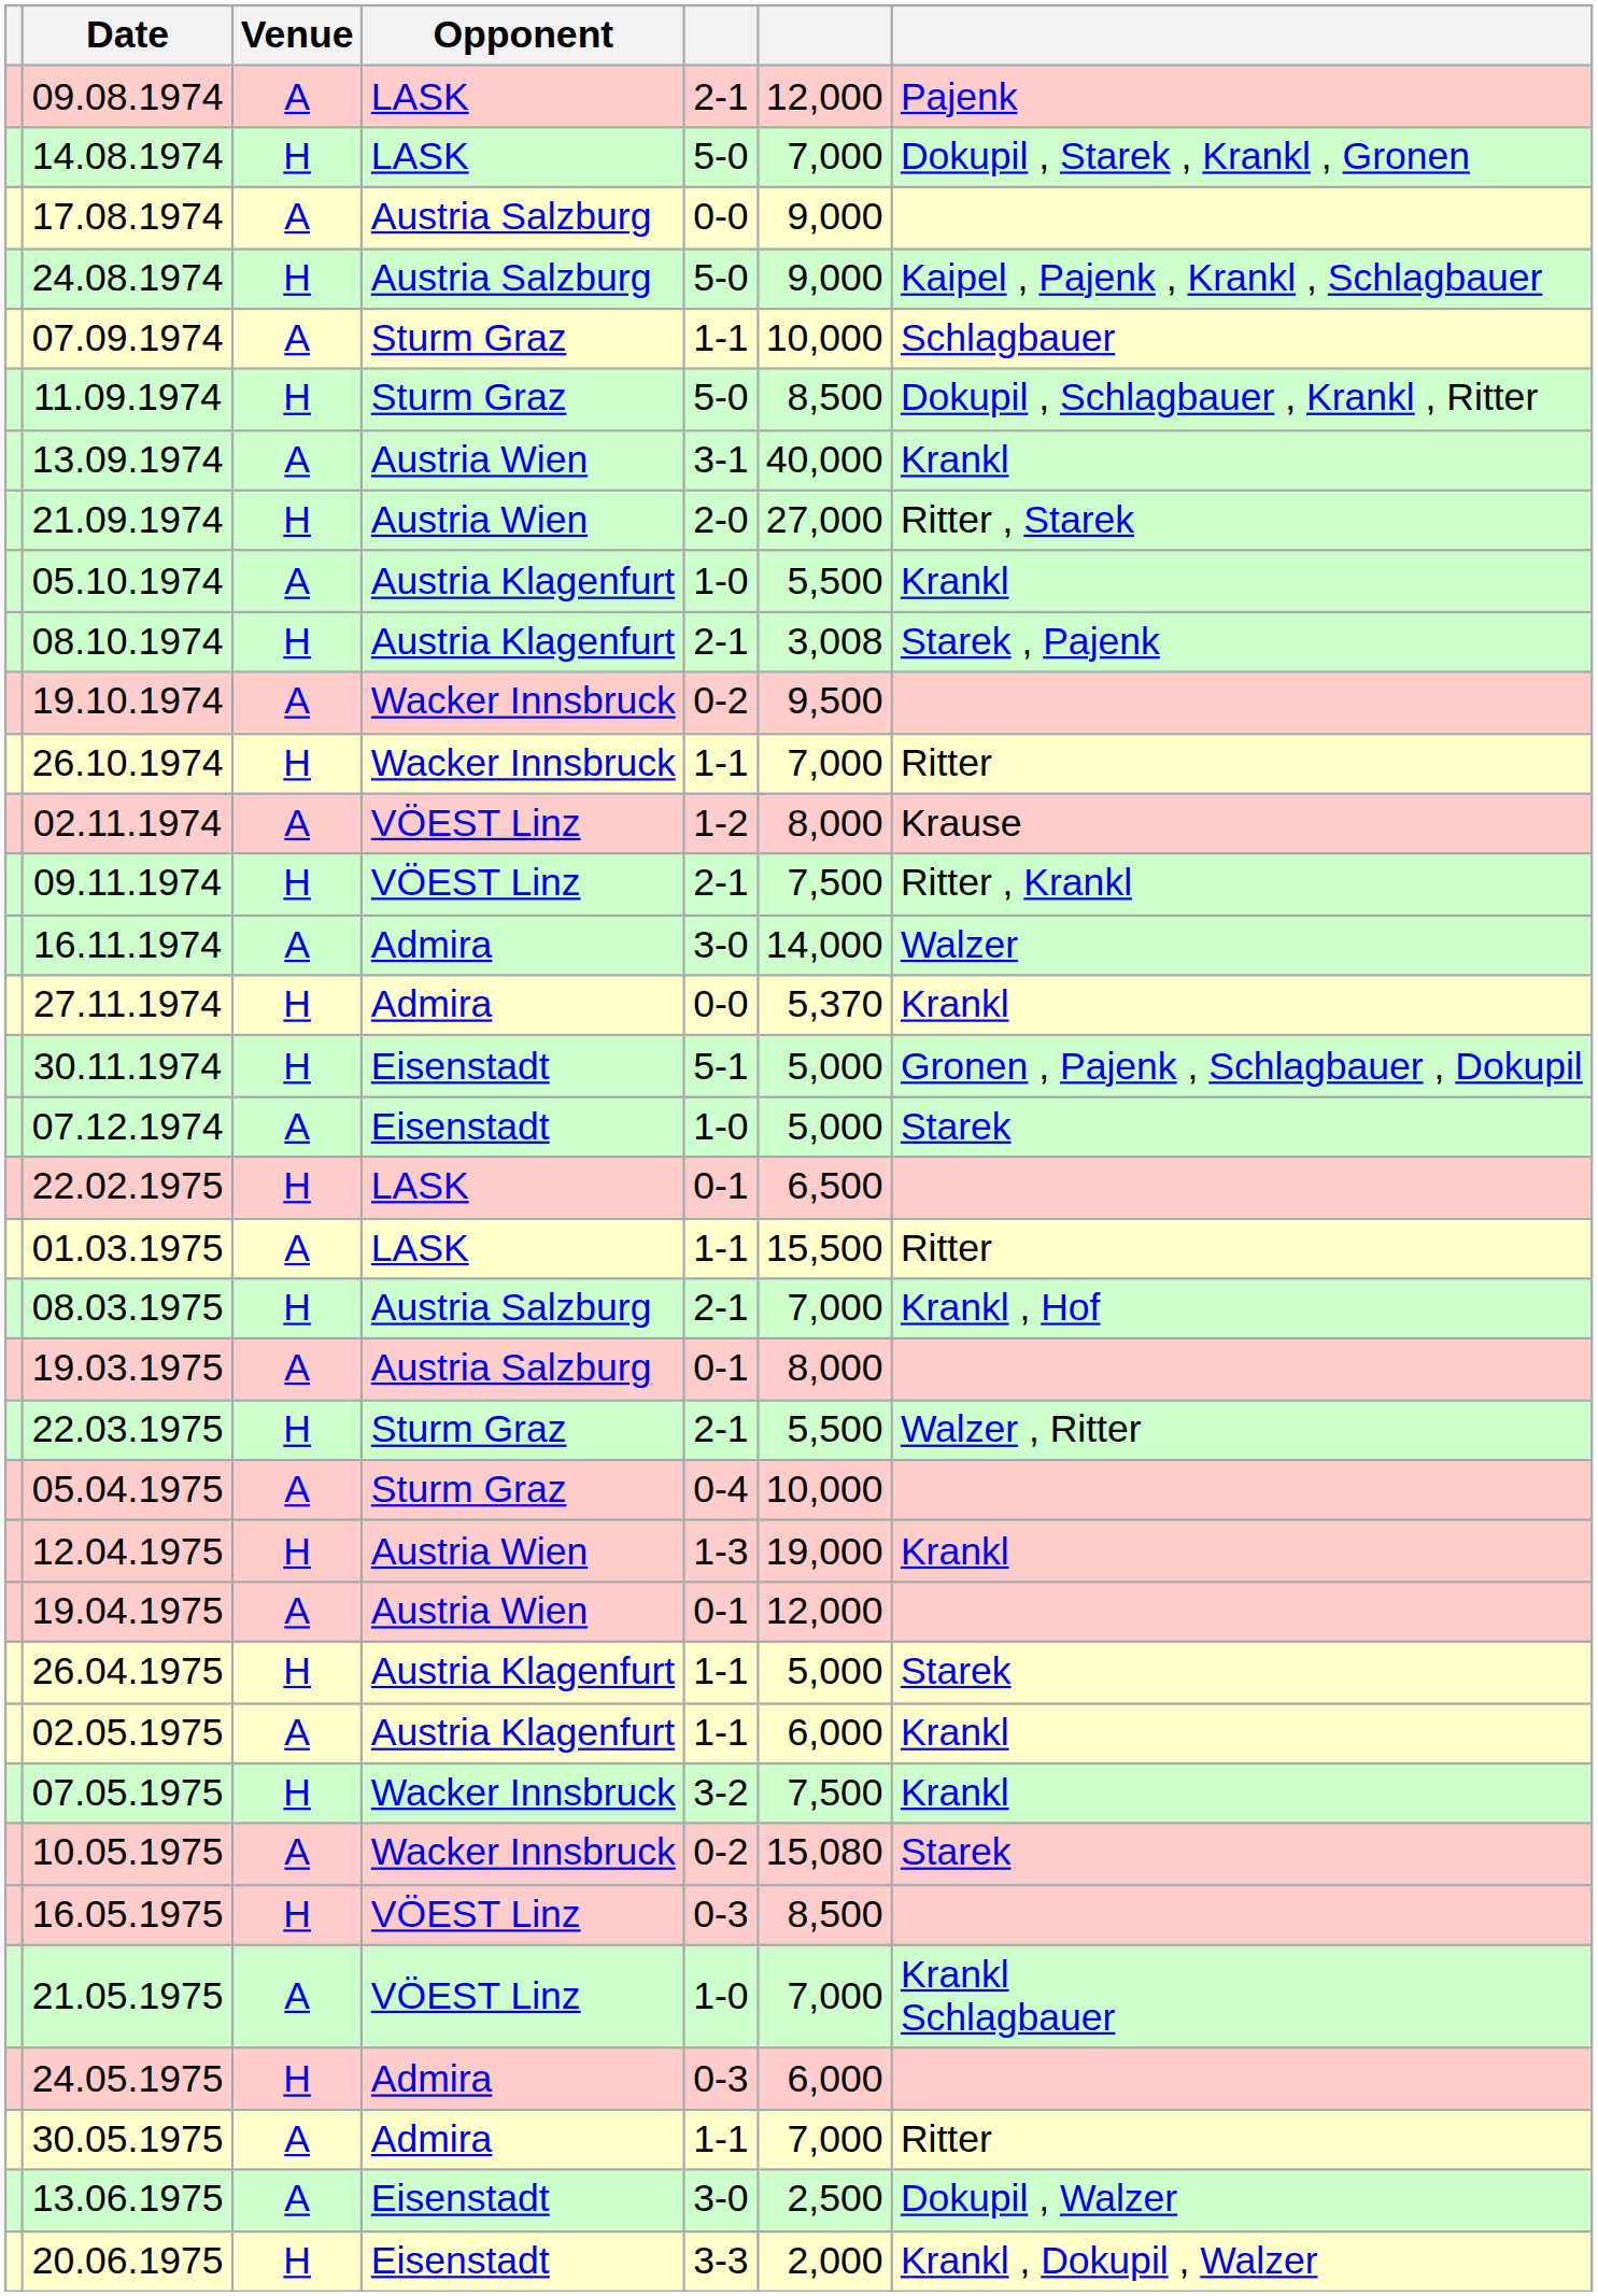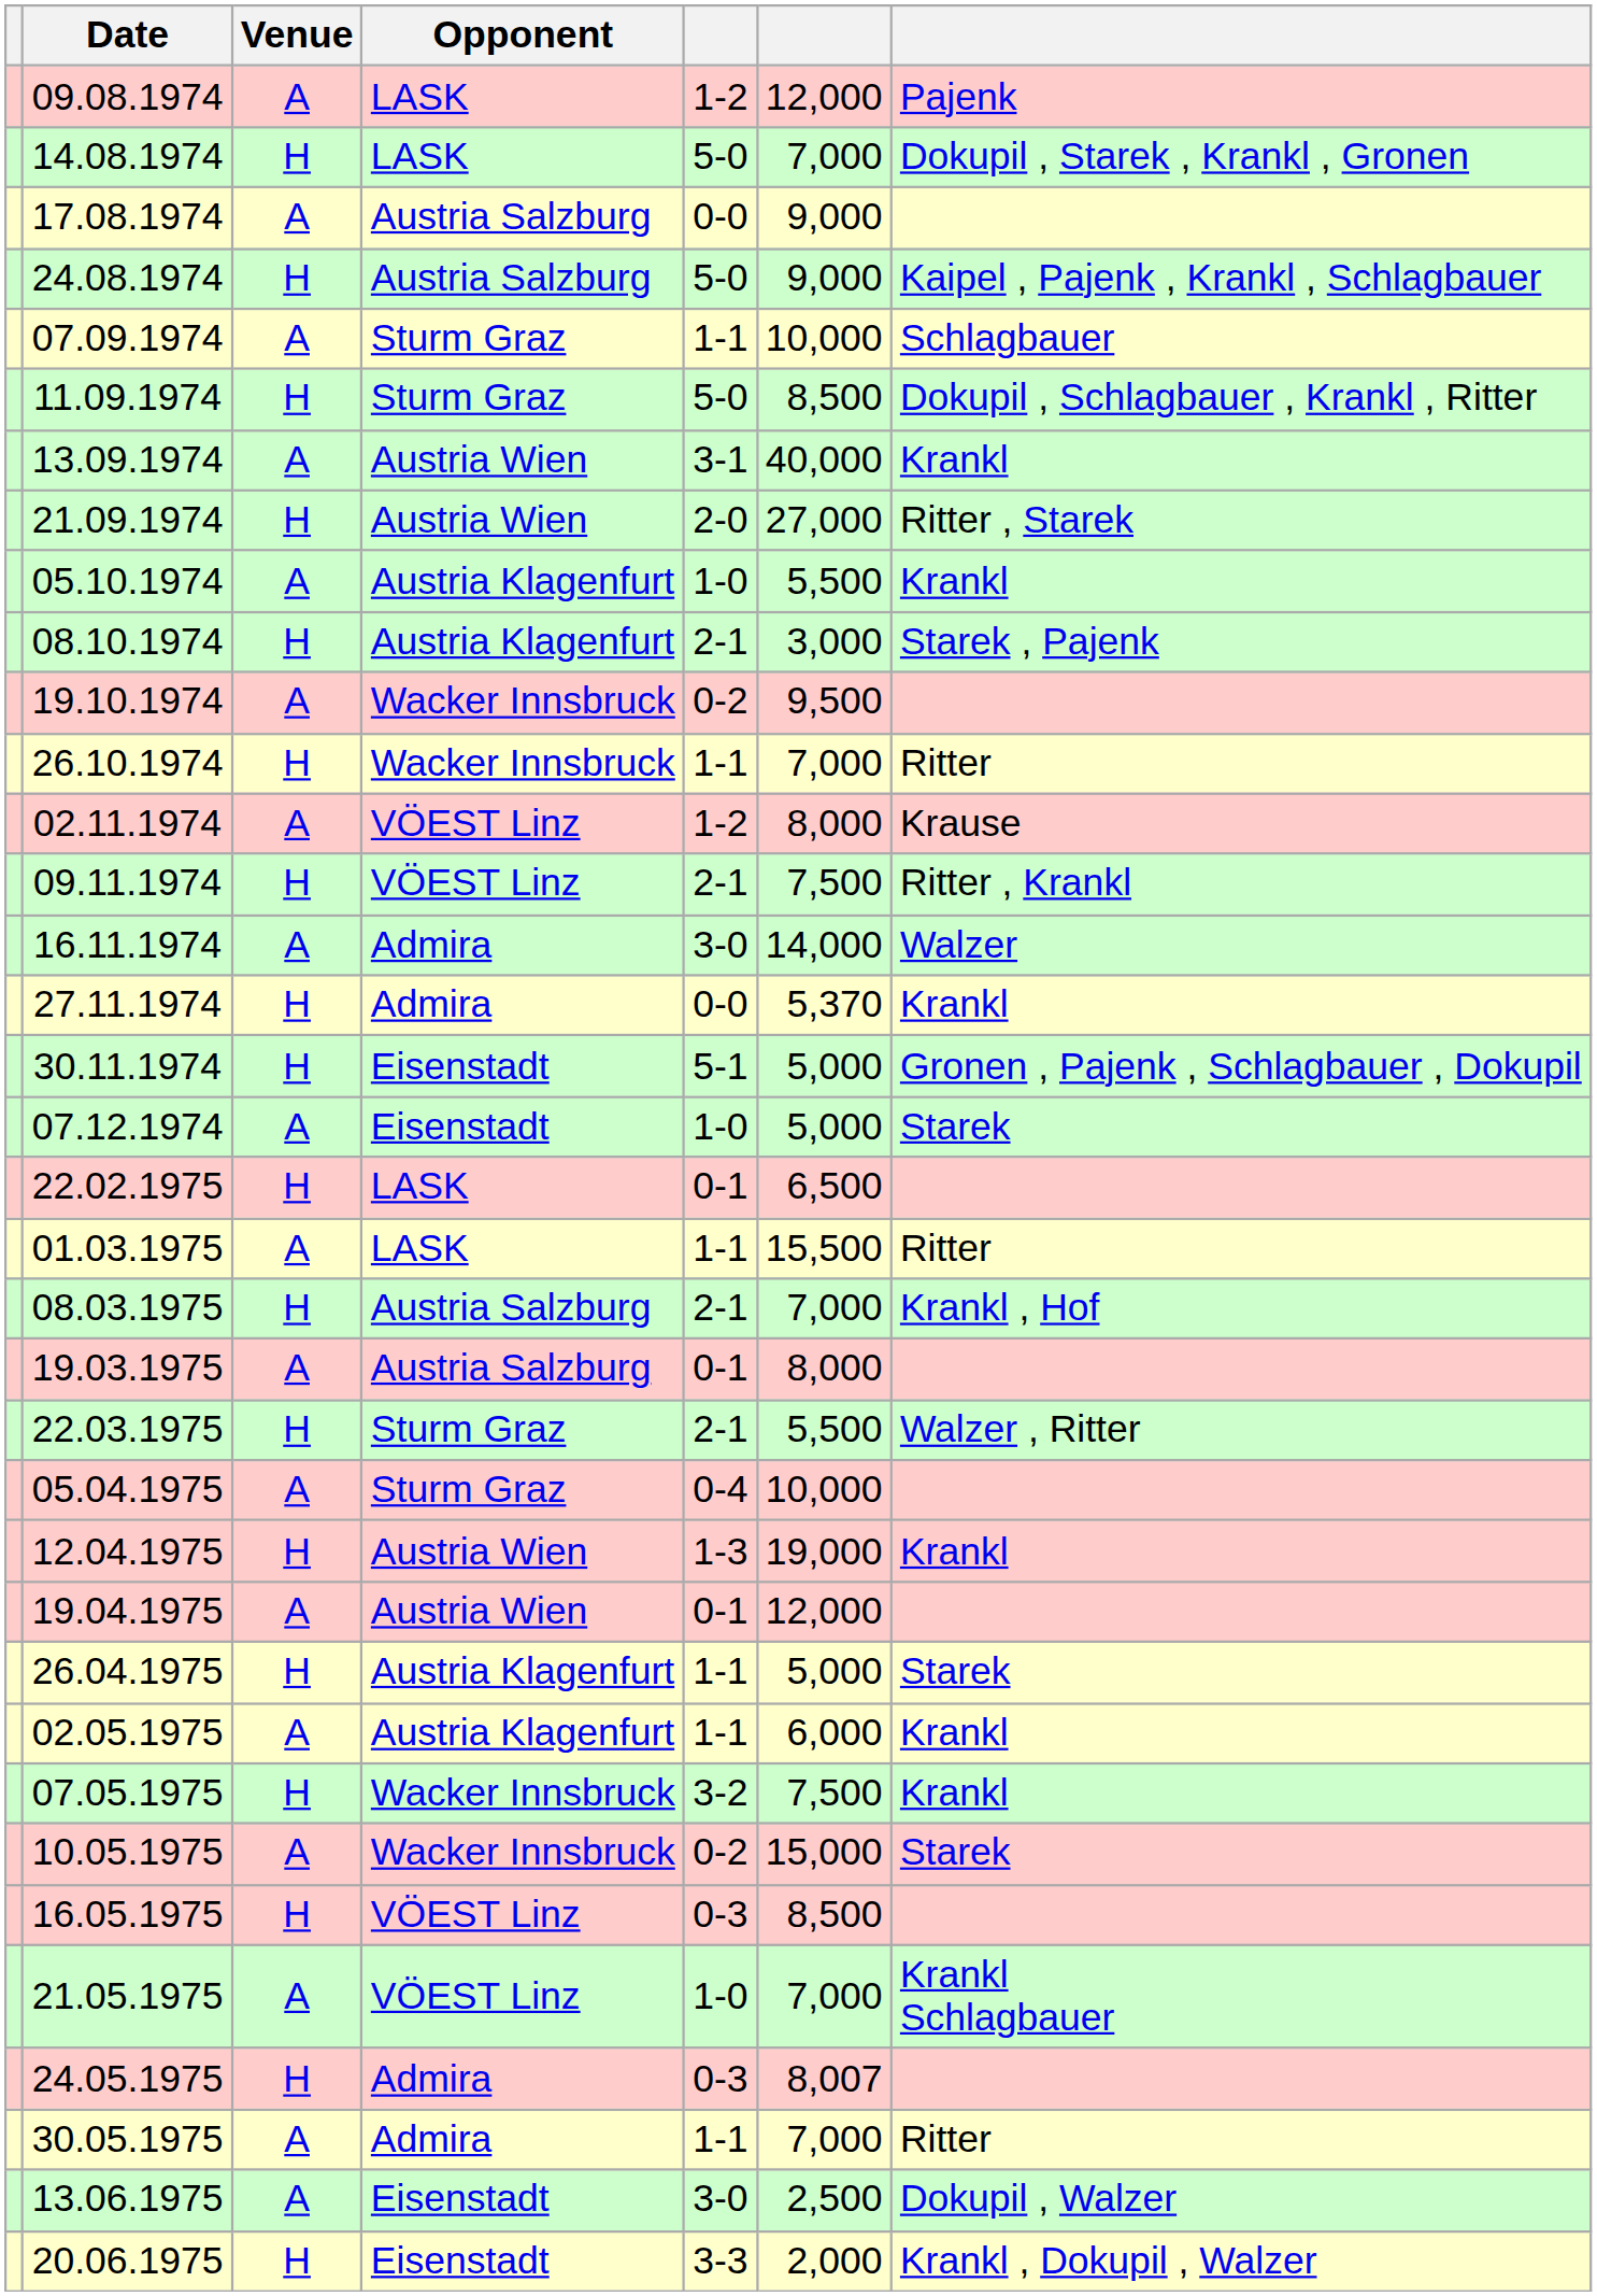 <table class="wikitable" Style="text-align: center">
 <tr>
 <th></th>
 <th>Date</th>
 <th>Venue</th>
 <th>Opponent</th>
 <th></th>
 <th></th>
 <th></th>
 </tr>
 <tr style="background:#fcc">
 <td></td>
 <td>09.08.1974</td>
 <td><a href='#'>A</a></td>
 <td align="left"><a href='#'>LASK</a></td>
-<td>2-1</td>
+<td>1-2</td>
 <td align="right">12,000</td>
 <td align="left"><a href='#'>Pajenk</a> </td>
 </tr>
 <tr style="background:#cfc">
 <td></td>
 <td>14.08.1974</td>
 <td><a href='#'>H</a></td>
 <td align="left"><a href='#'>LASK</a></td>
 <td>5-0</td>
 <td align="right">7,000</td>
 <td align="left"><a href='#'>Dokupil</a> , <a href='#'>Starek</a>  , <a href='#'>Krankl</a> , <a href='#'>Gronen</a> </td>
 </tr>
 <tr style="background:#ffc">
 <td></td>
 <td>17.08.1974</td>
 <td><a href='#'>A</a></td>
 <td align="left"><a href='#'>Austria Salzburg</a></td>
 <td>0-0</td>
 <td align="right">9,000</td>
 <td align="left"></td>
 </tr>
 <tr style="background:#cfc">
 <td></td>
 <td>24.08.1974</td>
 <td><a href='#'>H</a></td>
 <td align="left"><a href='#'>Austria Salzburg</a></td>
 <td>5-0</td>
 <td align="right">9,000</td>
 <td align="left"><a href='#'>Kaipel</a> , <a href='#'>Pajenk</a> , <a href='#'>Krankl</a>  , <a href='#'>Schlagbauer</a> </td>
 </tr>
 <tr style="background:#ffc">
 <td></td>
 <td>07.09.1974</td>
 <td><a href='#'>A</a></td>
 <td align="left"><a href='#'>Sturm Graz</a></td>
 <td>1-1</td>
 <td align="right">10,000</td>
 <td align="left"><a href='#'>Schlagbauer</a> </td>
 </tr>
 <tr style="background:#cfc">
 <td></td>
 <td>11.09.1974</td>
 <td><a href='#'>H</a></td>
 <td align="left"><a href='#'>Sturm Graz</a></td>
 <td>5-0</td>
 <td align="right">8,500</td>
 <td align="left"><a href='#'>Dokupil</a>  , <a href='#'>Schlagbauer</a> , <a href='#'>Krankl</a> , Ritter </td>
 </tr>
 <tr style="background:#cfc">
 <td></td>
 <td>13.09.1974</td>
 <td><a href='#'>A</a></td>
 <td align="left"><a href='#'>Austria Wien</a></td>
 <td>3-1</td>
 <td align="right">40,000</td>
 <td align="left"><a href='#'>Krankl</a>   </td>
 </tr>
 <tr style="background:#cfc">
 <td></td>
 <td>21.09.1974</td>
 <td><a href='#'>H</a></td>
 <td align="left"><a href='#'>Austria Wien</a></td>
 <td>2-0</td>
 <td align="right">27,000</td>
 <td align="left">Ritter , <a href='#'>Starek</a> </td>
 </tr>
 <tr style="background:#cfc">
 <td></td>
 <td>05.10.1974</td>
 <td><a href='#'>A</a></td>
 <td align="left"><a href='#'>Austria Klagenfurt</a></td>
 <td>1-0</td>
 <td align="right">5,500</td>
 <td align="left"><a href='#'>Krankl</a> </td>
 </tr>
 <tr style="background:#cfc">
 <td></td>
 <td>08.10.1974</td>
 <td><a href='#'>H</a></td>
 <td align="left"><a href='#'>Austria Klagenfurt</a></td>
 <td>2-1</td>
-<td align="right">3,008</td>
+<td align="right">3,000</td>
 <td align="left"><a href='#'>Starek</a> , <a href='#'>Pajenk</a> </td>
 </tr>
 <tr style="background:#fcc">
 <td></td>
 <td>19.10.1974</td>
 <td><a href='#'>A</a></td>
 <td align="left"><a href='#'>Wacker Innsbruck</a></td>
 <td>0-2</td>
 <td align="right">9,500</td>
 <td align="left"></td>
 </tr>
 <tr style="background:#ffc">
 <td></td>
 <td>26.10.1974</td>
 <td><a href='#'>H</a></td>
 <td align="left"><a href='#'>Wacker Innsbruck</a></td>
 <td>1-1</td>
 <td align="right">7,000</td>
 <td align="left">Ritter </td>
 </tr>
 <tr style="background:#fcc">
 <td></td>
 <td>02.11.1974</td>
 <td><a href='#'>A</a></td>
 <td align="left"><a href='#'>VÖEST Linz</a></td>
 <td>1-2</td>
 <td align="right">8,000</td>
 <td align="left">Krause </td>
 </tr>
 <tr style="background:#cfc">
 <td></td>
 <td>09.11.1974</td>
 <td><a href='#'>H</a></td>
 <td align="left"><a href='#'>VÖEST Linz</a></td>
 <td>2-1</td>
 <td align="right">7,500</td>
 <td align="left">Ritter , <a href='#'>Krankl</a> </td>
 </tr>
 <tr style="background:#cfc">
 <td></td>
 <td>16.11.1974</td>
 <td><a href='#'>A</a></td>
 <td align="left"><a href='#'>Admira</a></td>
 <td>3-0</td>
 <td align="right">14,000</td>
 <td align="left"><a href='#'>Walzer</a> </td>
 </tr>
 <tr style="background:#ffc">
 <td></td>
 <td>27.11.1974</td>
 <td><a href='#'>H</a></td>
 <td align="left"><a href='#'>Admira</a></td>
 <td>0-0</td>
 <td align="right">5,370</td>
 <td align="left"><a href='#'>Krankl</a> </td>
 </tr>
 <tr style="background:#cfc">
 <td></td>
 <td>30.11.1974</td>
 <td><a href='#'>H</a></td>
 <td align="left"><a href='#'>Eisenstadt</a></td>
 <td>5-1</td>
 <td align="right">5,000</td>
 <td align="left"><a href='#'>Gronen</a> , <a href='#'>Pajenk</a>  , <a href='#'>Schlagbauer</a> , <a href='#'>Dokupil</a> </td>
 </tr>
 <tr style="background:#cfc">
 <td></td>
 <td>07.12.1974</td>
 <td><a href='#'>A</a></td>
 <td align="left"><a href='#'>Eisenstadt</a></td>
 <td>1-0</td>
 <td align="right">5,000</td>
 <td align="left"><a href='#'>Starek</a> </td>
 </tr>
 <tr style="background:#fcc">
 <td></td>
 <td>22.02.1975</td>
 <td><a href='#'>H</a></td>
 <td align="left"><a href='#'>LASK</a></td>
 <td>0-1</td>
 <td align="right">6,500</td>
 <td align="left"></td>
 </tr>
 <tr style="background:#ffc">
 <td></td>
 <td>01.03.1975</td>
 <td><a href='#'>A</a></td>
 <td align="left"><a href='#'>LASK</a></td>
 <td>1-1</td>
 <td align="right">15,500</td>
 <td align="left">Ritter </td>
 </tr>
 <tr style="background:#cfc">
 <td></td>
 <td>08.03.1975</td>
 <td><a href='#'>H</a></td>
 <td align="left"><a href='#'>Austria Salzburg</a></td>
 <td>2-1</td>
 <td align="right">7,000</td>
 <td align="left"><a href='#'>Krankl</a> , <a href='#'>Hof</a> </td>
 </tr>
 <tr style="background:#fcc">
 <td></td>
 <td>19.03.1975</td>
 <td><a href='#'>A</a></td>
 <td align="left"><a href='#'>Austria Salzburg</a></td>
 <td>0-1</td>
 <td align="right">8,000</td>
 <td align="left"></td>
 </tr>
 <tr style="background:#cfc">
 <td></td>
 <td>22.03.1975</td>
 <td><a href='#'>H</a></td>
 <td align="left"><a href='#'>Sturm Graz</a></td>
 <td>2-1</td>
 <td align="right">5,500</td>
 <td align="left"><a href='#'>Walzer</a> , Ritter </td>
 </tr>
 <tr style="background:#fcc">
 <td></td>
 <td>05.04.1975</td>
 <td><a href='#'>A</a></td>
 <td align="left"><a href='#'>Sturm Graz</a></td>
 <td>0-4</td>
 <td align="right">10,000</td>
 <td align="left"></td>
 </tr>
 <tr style="background:#fcc">
 <td></td>
 <td>12.04.1975</td>
 <td><a href='#'>H</a></td>
 <td align="left"><a href='#'>Austria Wien</a></td>
 <td>1-3</td>
 <td align="right">19,000</td>
 <td align="left"><a href='#'>Krankl</a> </td>
 </tr>
 <tr style="background:#fcc">
 <td></td>
 <td>19.04.1975</td>
 <td><a href='#'>A</a></td>
 <td align="left"><a href='#'>Austria Wien</a></td>
 <td>0-1</td>
 <td align="right">12,000</td>
 <td align="left"></td>
 </tr>
 <tr style="background:#ffc">
 <td></td>
 <td>26.04.1975</td>
 <td><a href='#'>H</a></td>
 <td align="left"><a href='#'>Austria Klagenfurt</a></td>
 <td>1-1</td>
 <td align="right">5,000</td>
 <td align="left"><a href='#'>Starek</a> </td>
 </tr>
 <tr style="background:#ffc">
 <td></td>
 <td>02.05.1975</td>
 <td><a href='#'>A</a></td>
 <td align="left"><a href='#'>Austria Klagenfurt</a></td>
 <td>1-1</td>
 <td align="right">6,000</td>
 <td align="left"><a href='#'>Krankl</a> </td>
 </tr>
 <tr style="background:#cfc">
 <td></td>
 <td>07.05.1975</td>
 <td><a href='#'>H</a></td>
 <td align="left"><a href='#'>Wacker Innsbruck</a></td>
 <td>3-2</td>
 <td align="right">7,500</td>
 <td align="left"><a href='#'>Krankl</a>   </td>
 </tr>
 <tr style="background:#fcc">
 <td></td>
 <td>10.05.1975</td>
 <td><a href='#'>A</a></td>
 <td align="left"><a href='#'>Wacker Innsbruck</a></td>
 <td>0-2</td>
-<td align="right">15,080</td>
+<td align="right">15,000</td>
 <td align="left"><a href='#'>Starek</a> </td>
 </tr>
 <tr style="background:#fcc">
 <td></td>
 <td>16.05.1975</td>
 <td><a href='#'>H</a></td>
 <td align="left"><a href='#'>VÖEST Linz</a></td>
 <td>0-3</td>
 <td align="right">8,500</td>
 <td align="left"></td>
 </tr>
 <tr style="background:#cfc">
 <td></td>
 <td>21.05.1975</td>
 <td><a href='#'>A</a></td>
 <td align="left"><a href='#'>VÖEST Linz</a></td>
 <td>1-0</td>
 <td align="right">7,000</td>
 <td align="left"><a href='#'>Krankl</a>  <br> <a href='#'>Schlagbauer</a> </td>
 </tr>
 <tr style="background:#fcc">
 <td></td>
 <td>24.05.1975</td>
 <td><a href='#'>H</a></td>
 <td align="left"><a href='#'>Admira</a></td>
 <td>0-3</td>
-<td align="right">6,000</td>
+<td align="right">8,007</td>
 <td align="left"></td>
 </tr>
 <tr style="background:#ffc">
 <td></td>
 <td>30.05.1975</td>
 <td><a href='#'>A</a></td>
 <td align="left"><a href='#'>Admira</a></td>
 <td>1-1</td>
 <td align="right">7,000</td>
 <td align="left">Ritter </td>
 </tr>
 <tr style="background:#cfc">
 <td></td>
 <td>13.06.1975</td>
 <td><a href='#'>A</a></td>
 <td align="left"><a href='#'>Eisenstadt</a></td>
 <td>3-0</td>
 <td align="right">2,500</td>
 <td align="left"><a href='#'>Dokupil</a>  , <a href='#'>Walzer</a> </td>
 </tr>
 <tr style="background:#ffc">
 <td></td>
 <td>20.06.1975</td>
 <td><a href='#'>H</a></td>
 <td align="left"><a href='#'>Eisenstadt</a></td>
 <td>3-3</td>
 <td align="right">2,000</td>
 <td align="left"><a href='#'>Krankl</a> , <a href='#'>Dokupil</a> , <a href='#'>Walzer</a> </td>
 </tr>
 </table>
